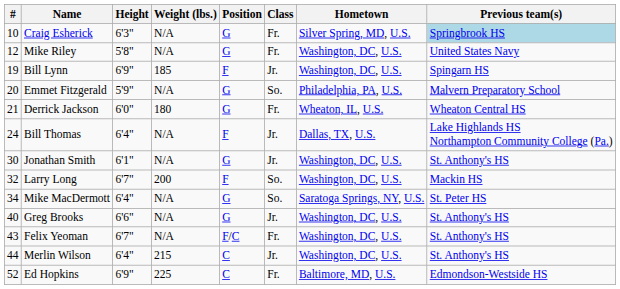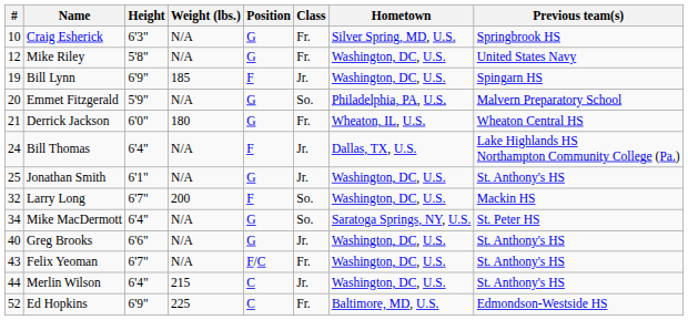 <table class="wikitable" style="font-size: 90%">
 <tr>
 <th>#</th>
 <th>Name</th>
 <th>Height</th>
 <th>Weight (lbs.)</th>
 <th>Position</th>
 <th>Class</th>
 <th>Hometown</th>
 <th>Previous team(s)</th>
 </tr>
 <tr>
 <td>10</td>
 <td><a href='#'>Craig Esherick</a></td>
 <td>6'3"</td>
 <td>N/A</td>
 <td><a href='#'>G</a></td>
 <td>Fr.</td>
 <td><a href='#'>Silver Spring, MD</a>, <a href='#'>U.S.</a></td>
-<td style="background: lightblue;"><a href='#'>Springbrook HS</a></td>
+<td><a href='#'>Springbrook HS</a></td>
 </tr>
 <tr>
 <td>12</td>
 <td>Mike Riley</td>
 <td>5'8"</td>
 <td>N/A</td>
 <td><a href='#'>G</a></td>
 <td>Fr.</td>
 <td><a href='#'>Washington, DC</a>, <a href='#'>U.S.</a></td>
 <td><a href='#'>United States Navy</a></td>
 </tr>
 <tr>
 <td>19</td>
 <td>Bill Lynn</td>
 <td>6'9"</td>
 <td>185</td>
 <td><a href='#'>F</a></td>
 <td>Jr.</td>
 <td><a href='#'>Washington, DC</a>, <a href='#'>U.S.</a></td>
 <td><a href='#'>Spingarn HS</a></td>
 </tr>
 <tr>
 <td>20</td>
 <td>Emmet Fitzgerald</td>
 <td>5'9"</td>
 <td>N/A</td>
 <td><a href='#'>G</a></td>
 <td>So.</td>
 <td><a href='#'>Philadelphia, PA</a>, <a href='#'>U.S.</a></td>
 <td><a href='#'>Malvern Preparatory School</a></td>
 </tr>
 <tr>
 <td>21</td>
 <td>Derrick Jackson</td>
 <td>6'0"</td>
 <td>180</td>
 <td><a href='#'>G</a></td>
 <td>Fr.</td>
 <td><a href='#'>Wheaton, IL</a>, <a href='#'>U.S.</a></td>
 <td><a href='#'>Wheaton Central HS</a></td>
 </tr>
 <tr>
 <td>24</td>
 <td>Bill Thomas</td>
 <td>6'4"</td>
 <td>N/A</td>
 <td><a href='#'>F</a></td>
 <td>Jr.</td>
 <td><a href='#'>Dallas, TX</a>, <a href='#'>U.S.</a></td>
 <td><a href='#'>Lake Highlands HS</a><br><a href='#'>Northampton Community College</a> (<a href='#'>Pa.</a>)</td>
 </tr>
 <tr>
-<td>30</td>
+<td>25</td>
 <td>Jonathan Smith</td>
 <td>6'1"</td>
 <td>N/A</td>
 <td><a href='#'>G</a></td>
 <td>Jr.</td>
 <td><a href='#'>Washington, DC</a>, <a href='#'>U.S.</a></td>
 <td><a href='#'>St. Anthony's HS</a></td>
 </tr>
 <tr>
 <td>32</td>
 <td>Larry Long</td>
 <td>6'7"</td>
 <td>200</td>
 <td><a href='#'>F</a></td>
 <td>So.</td>
 <td><a href='#'>Washington, DC</a>, <a href='#'>U.S.</a></td>
 <td><a href='#'>Mackin HS</a></td>
 </tr>
 <tr>
 <td>34</td>
 <td>Mike MacDermott</td>
 <td>6'4"</td>
 <td>N/A</td>
 <td><a href='#'>G</a></td>
 <td>So.</td>
 <td><a href='#'>Saratoga Springs, NY</a>, <a href='#'>U.S.</a></td>
 <td><a href='#'>St. Peter HS</a></td>
 </tr>
 <tr>
 <td>40</td>
 <td>Greg Brooks</td>
 <td>6'6"</td>
 <td>N/A</td>
 <td><a href='#'>G</a></td>
 <td>Jr.</td>
 <td><a href='#'>Washington, DC</a>, <a href='#'>U.S.</a></td>
 <td><a href='#'>St. Anthony's HS</a></td>
 </tr>
 <tr>
 <td>43</td>
 <td>Felix Yeoman</td>
 <td>6'7"</td>
 <td>N/A</td>
 <td><a href='#'>F</a>/<a href='#'>C</a></td>
 <td>Fr.</td>
 <td><a href='#'>Washington, DC</a>, <a href='#'>U.S.</a></td>
 <td><a href='#'>St. Anthony's HS</a></td>
 </tr>
 <tr>
 <td>44</td>
 <td>Merlin Wilson</td>
 <td>6'4"</td>
 <td>215</td>
 <td><a href='#'>C</a></td>
 <td>Jr.</td>
 <td><a href='#'>Washington, DC</a>, <a href='#'>U.S.</a></td>
 <td><a href='#'>St. Anthony's HS</a></td>
 </tr>
 <tr>
 <td>52</td>
 <td>Ed Hopkins</td>
 <td>6'9"</td>
 <td>225</td>
 <td><a href='#'>C</a></td>
 <td>Fr.</td>
 <td><a href='#'>Baltimore, MD</a>, <a href='#'>U.S.</a></td>
 <td><a href='#'>Edmondson-Westside HS</a></td>
 </tr>
 </table>
